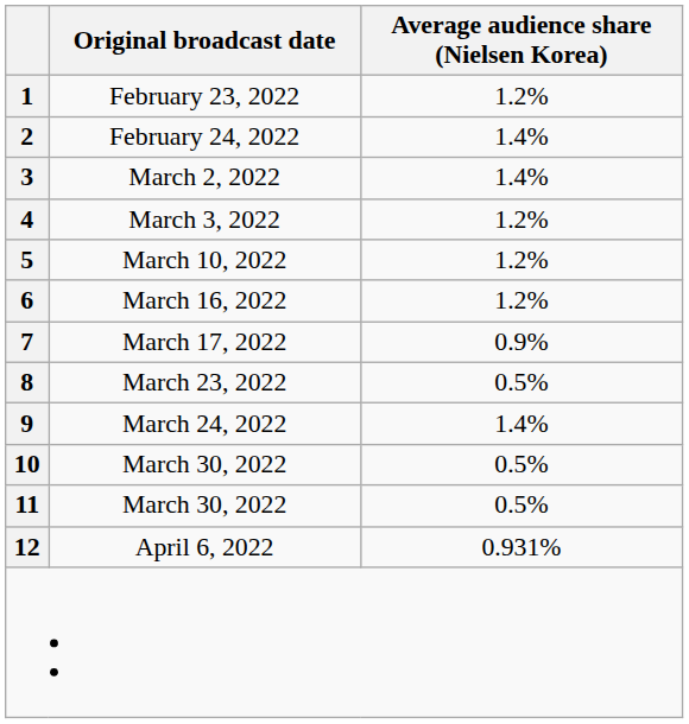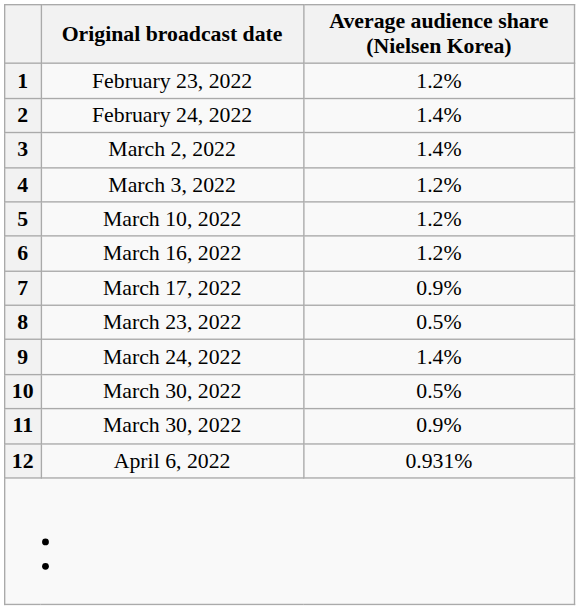 <table class="wikitable" style="width:420px; text-align:center">
 <tr>
 <th scope="col"></th>
 <th scope="col">Original broadcast date</th>
 <th scope="col" style="width:12em">Average audience share<br>(Nielsen Korea)</th>
 </tr>
 <tr>
 <th>1</th>
 <td>February 23, 2022</td>
 <td>1.2%</td>
 </tr>
 <tr>
 <th>2</th>
 <td>February 24, 2022</td>
 <td>1.4%</td>
 </tr>
 <tr>
 <th>3</th>
 <td>March 2, 2022</td>
 <td>1.4%</td>
 </tr>
 <tr>
 <th>4</th>
 <td>March 3, 2022</td>
 <td>1.2%</td>
 </tr>
 <tr>
 <th>5</th>
 <td>March 10, 2022</td>
 <td>1.2%</td>
 </tr>
 <tr>
 <th>6</th>
 <td>March 16, 2022</td>
 <td>1.2%</td>
 </tr>
 <tr>
 <th>7</th>
 <td>March 17, 2022</td>
 <td>0.9%</td>
 </tr>
 <tr>
 <th>8</th>
 <td>March 23, 2022</td>
 <td>0.5%</td>
 </tr>
 <tr>
 <th>9</th>
 <td>March 24, 2022</td>
 <td>1.4%</td>
 </tr>
 <tr>
 <th>10</th>
 <td>March 30, 2022</td>
 <td>0.5%</td>
 </tr>
 <tr>
 <th>11</th>
 <td>March 30, 2022</td>
-<td>0.5%</td>
+<td>0.9%</td>
 </tr>
 <tr>
 <th>12</th>
 <td>April 6, 2022</td>
 <td>0.931%</td>
 </tr>
 <tr>
 <td colspan="3"><br><ul><li></li><li></li></ul></td>
 </tr>
 </table>
